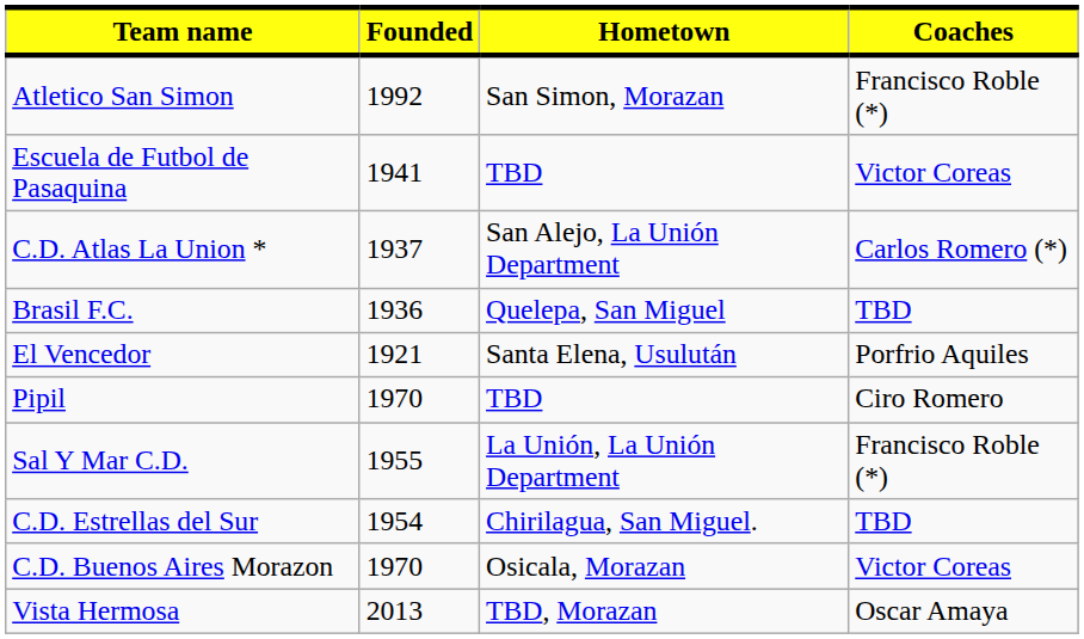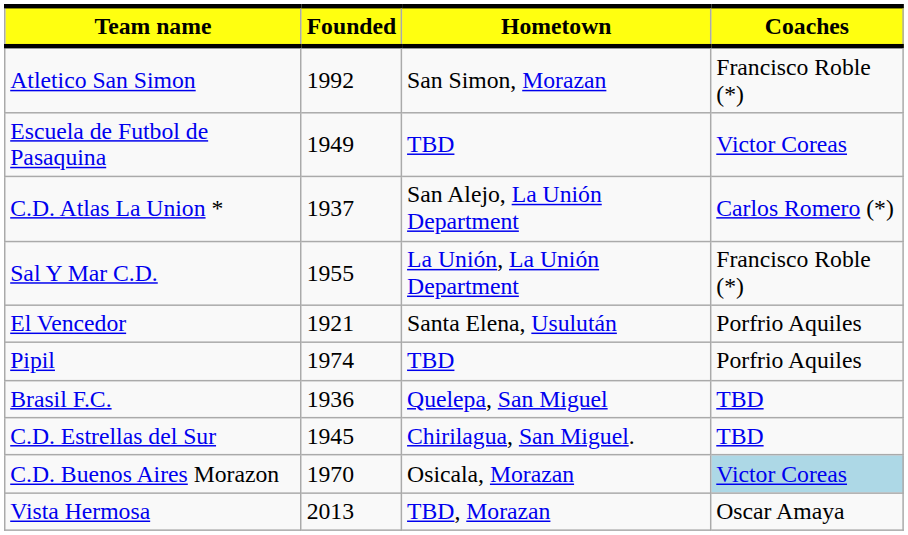 <table class="wikitable">
 <tr>
 <th style="background:#FFFF10; color:black; border-top:black 3px solid; border-bottom:black 3px solid;">Team name</th>
 <th style="background:#FFFF10; color:black; border-top:black 3px solid; border-bottom:black 3px solid;">Founded</th>
 <th style="background:#FFFF10; color:black; border-top:black 3px solid; border-bottom:black 3px solid;">Hometown</th>
 <th style="background:#FFFF10; color:black; border-top:black 3px solid; border-bottom:black 3px solid;">Coaches</th>
 </tr>
 <tr>
 <td><a href='#'>Atletico San Simon</a></td>
 <td>1992</td>
 <td> San Simon, <a href='#'>Morazan</a></td>
 <td> Francisco Roble (*)</td>
 </tr>
 <tr>
 <td><a href='#'>Escuela de Futbol de Pasaquina</a></td>
-<td>1941</td>
+<td>1949</td>
 <td> <a href='#'>TBD</a></td>
 <td> <a href='#'>Victor Coreas</a></td>
 </tr>
 <tr>
 <td><a href='#'>C.D. Atlas La Union</a> *</td>
 <td>1937</td>
 <td> San Alejo, <a href='#'>La Unión Department</a></td>
 <td> <a href='#'>Carlos Romero</a> (*)</td>
 </tr>
 <tr>
-<td><a href='#'>Brasil F.C.</a></td>
-<td>1936</td>
-<td> <a href='#'>Quelepa</a>, <a href='#'>San Miguel</a></td>
-<td> <a href='#'>TBD</a></td>
+<td><a href='#'>Sal Y Mar C.D.</a></td>
+<td>1955</td>
+<td> <a href='#'>La Unión</a>, <a href='#'>La Unión Department</a></td>
+<td> Francisco Roble (*)</td>
 </tr>
 <tr>
 <td><a href='#'>El Vencedor</a></td>
 <td>1921</td>
 <td> Santa Elena, <a href='#'>Usulután</a></td>
 <td>  Porfrio Aquiles</td>
 </tr>
 <tr>
 <td><a href='#'>Pipil</a></td>
-<td>1970</td>
+<td>1974</td>
 <td> <a href='#'>TBD</a></td>
-<td> Ciro Romero</td>
+<td>  Porfrio Aquiles</td>
 </tr>
 <tr>
-<td><a href='#'>Sal Y Mar C.D.</a></td>
-<td>1955</td>
-<td> <a href='#'>La Unión</a>, <a href='#'>La Unión Department</a></td>
-<td> Francisco Roble (*)</td>
+<td><a href='#'>Brasil F.C.</a></td>
+<td>1936</td>
+<td> <a href='#'>Quelepa</a>, <a href='#'>San Miguel</a></td>
+<td> <a href='#'>TBD</a></td>
 </tr>
 <tr>
 <td><a href='#'>C.D. Estrellas del Sur</a></td>
-<td>1954</td>
+<td>1945</td>
 <td> <a href='#'>Chirilagua</a>, <a href='#'>San Miguel</a>.</td>
 <td> <a href='#'>TBD</a></td>
 </tr>
 <tr>
 <td><a href='#'>C.D. Buenos Aires</a> Morazon</td>
 <td>1970</td>
 <td> Osicala, <a href='#'>Morazan</a></td>
-<td> <a href='#'>Victor Coreas</a></td>
+<td style="background: lightblue;"> <a href='#'>Victor Coreas</a></td>
 </tr>
 <tr>
 <td><a href='#'>Vista Hermosa</a></td>
 <td>2013</td>
 <td> <a href='#'>TBD</a>, <a href='#'>Morazan</a></td>
 <td> Oscar Amaya</td>
 </tr>
 </table>
